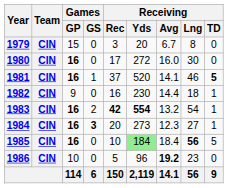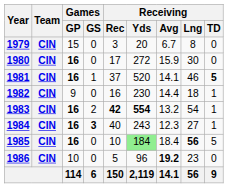 <table class="wikitable" style="text-align:center">
 <tr>
 <th rowspan="2">Year</th>
 <th rowspan="2">Team</th>
 <th colspan="2">Games</th>
 <th colspan="5">Receiving</th>
 </tr>
 <tr>
 <th>GP</th>
 <th>GS</th>
 <th>Rec</th>
 <th>Yds</th>
 <th>Avg</th>
 <th>Lng</th>
 <th>TD</th>
 </tr>
 <tr>
 <th><a href='#'>1979</a></th>
 <th><a href='#'>CIN</a></th>
 <td>15</td>
 <td>0</td>
 <td>3</td>
 <td>20</td>
 <td>6.7</td>
 <td>8</td>
 <td>0</td>
 </tr>
 <tr>
 <th><a href='#'>1980</a></th>
 <th><a href='#'>CIN</a></th>
 <td><strong>16</strong></td>
 <td>0</td>
 <td>17</td>
 <td>272</td>
-<td>16.0</td>
+<td>15.9</td>
 <td>30</td>
 <td>0</td>
 </tr>
 <tr>
 <th><a href='#'>1981</a></th>
 <th><a href='#'>CIN</a></th>
 <td><strong>16</strong></td>
 <td>1</td>
 <td>37</td>
 <td>520</td>
 <td>14.1</td>
 <td>46</td>
 <td><strong>5</strong></td>
 </tr>
 <tr>
 <th><a href='#'>1982</a></th>
 <th><a href='#'>CIN</a></th>
 <td>9</td>
 <td>0</td>
 <td>16</td>
 <td>230</td>
 <td>14.4</td>
 <td>18</td>
 <td>1</td>
 </tr>
 <tr>
 <th><a href='#'>1983</a></th>
 <th><a href='#'>CIN</a></th>
 <td><strong>16</strong></td>
 <td>2</td>
 <td><strong>42</strong></td>
 <td><strong>554</strong></td>
 <td>13.2</td>
 <td>54</td>
 <td>1</td>
 </tr>
 <tr>
 <th><a href='#'>1984</a></th>
 <th><a href='#'>CIN</a></th>
 <td><strong>16</strong></td>
 <td><strong>3</strong></td>
-<td>20</td>
-<td>273</td>
+<td>40</td>
+<td>243</td>
 <td>12.3</td>
 <td>27</td>
 <td>1</td>
 </tr>
 <tr>
 <th><a href='#'>1985</a></th>
 <th><a href='#'>CIN</a></th>
 <td><strong>16</strong></td>
 <td>0</td>
 <td>10</td>
 <td style="background: lightgreen;">184</td>
 <td>18.4</td>
 <td><strong>56</strong></td>
 <td>5</td>
 </tr>
 <tr>
 <th><a href='#'>1986</a></th>
 <th><a href='#'>CIN</a></th>
 <td>10</td>
 <td>0</td>
 <td>5</td>
 <td>96</td>
 <td><strong>19.2</strong></td>
 <td>23</td>
 <td>0</td>
 </tr>
 <tr>
 <th colspan="2"></th>
 <th>114</th>
 <th>6</th>
 <th>150</th>
 <th>2,119</th>
 <th>14.1</th>
 <th>56</th>
 <th>9</th>
 </tr>
 </table>
